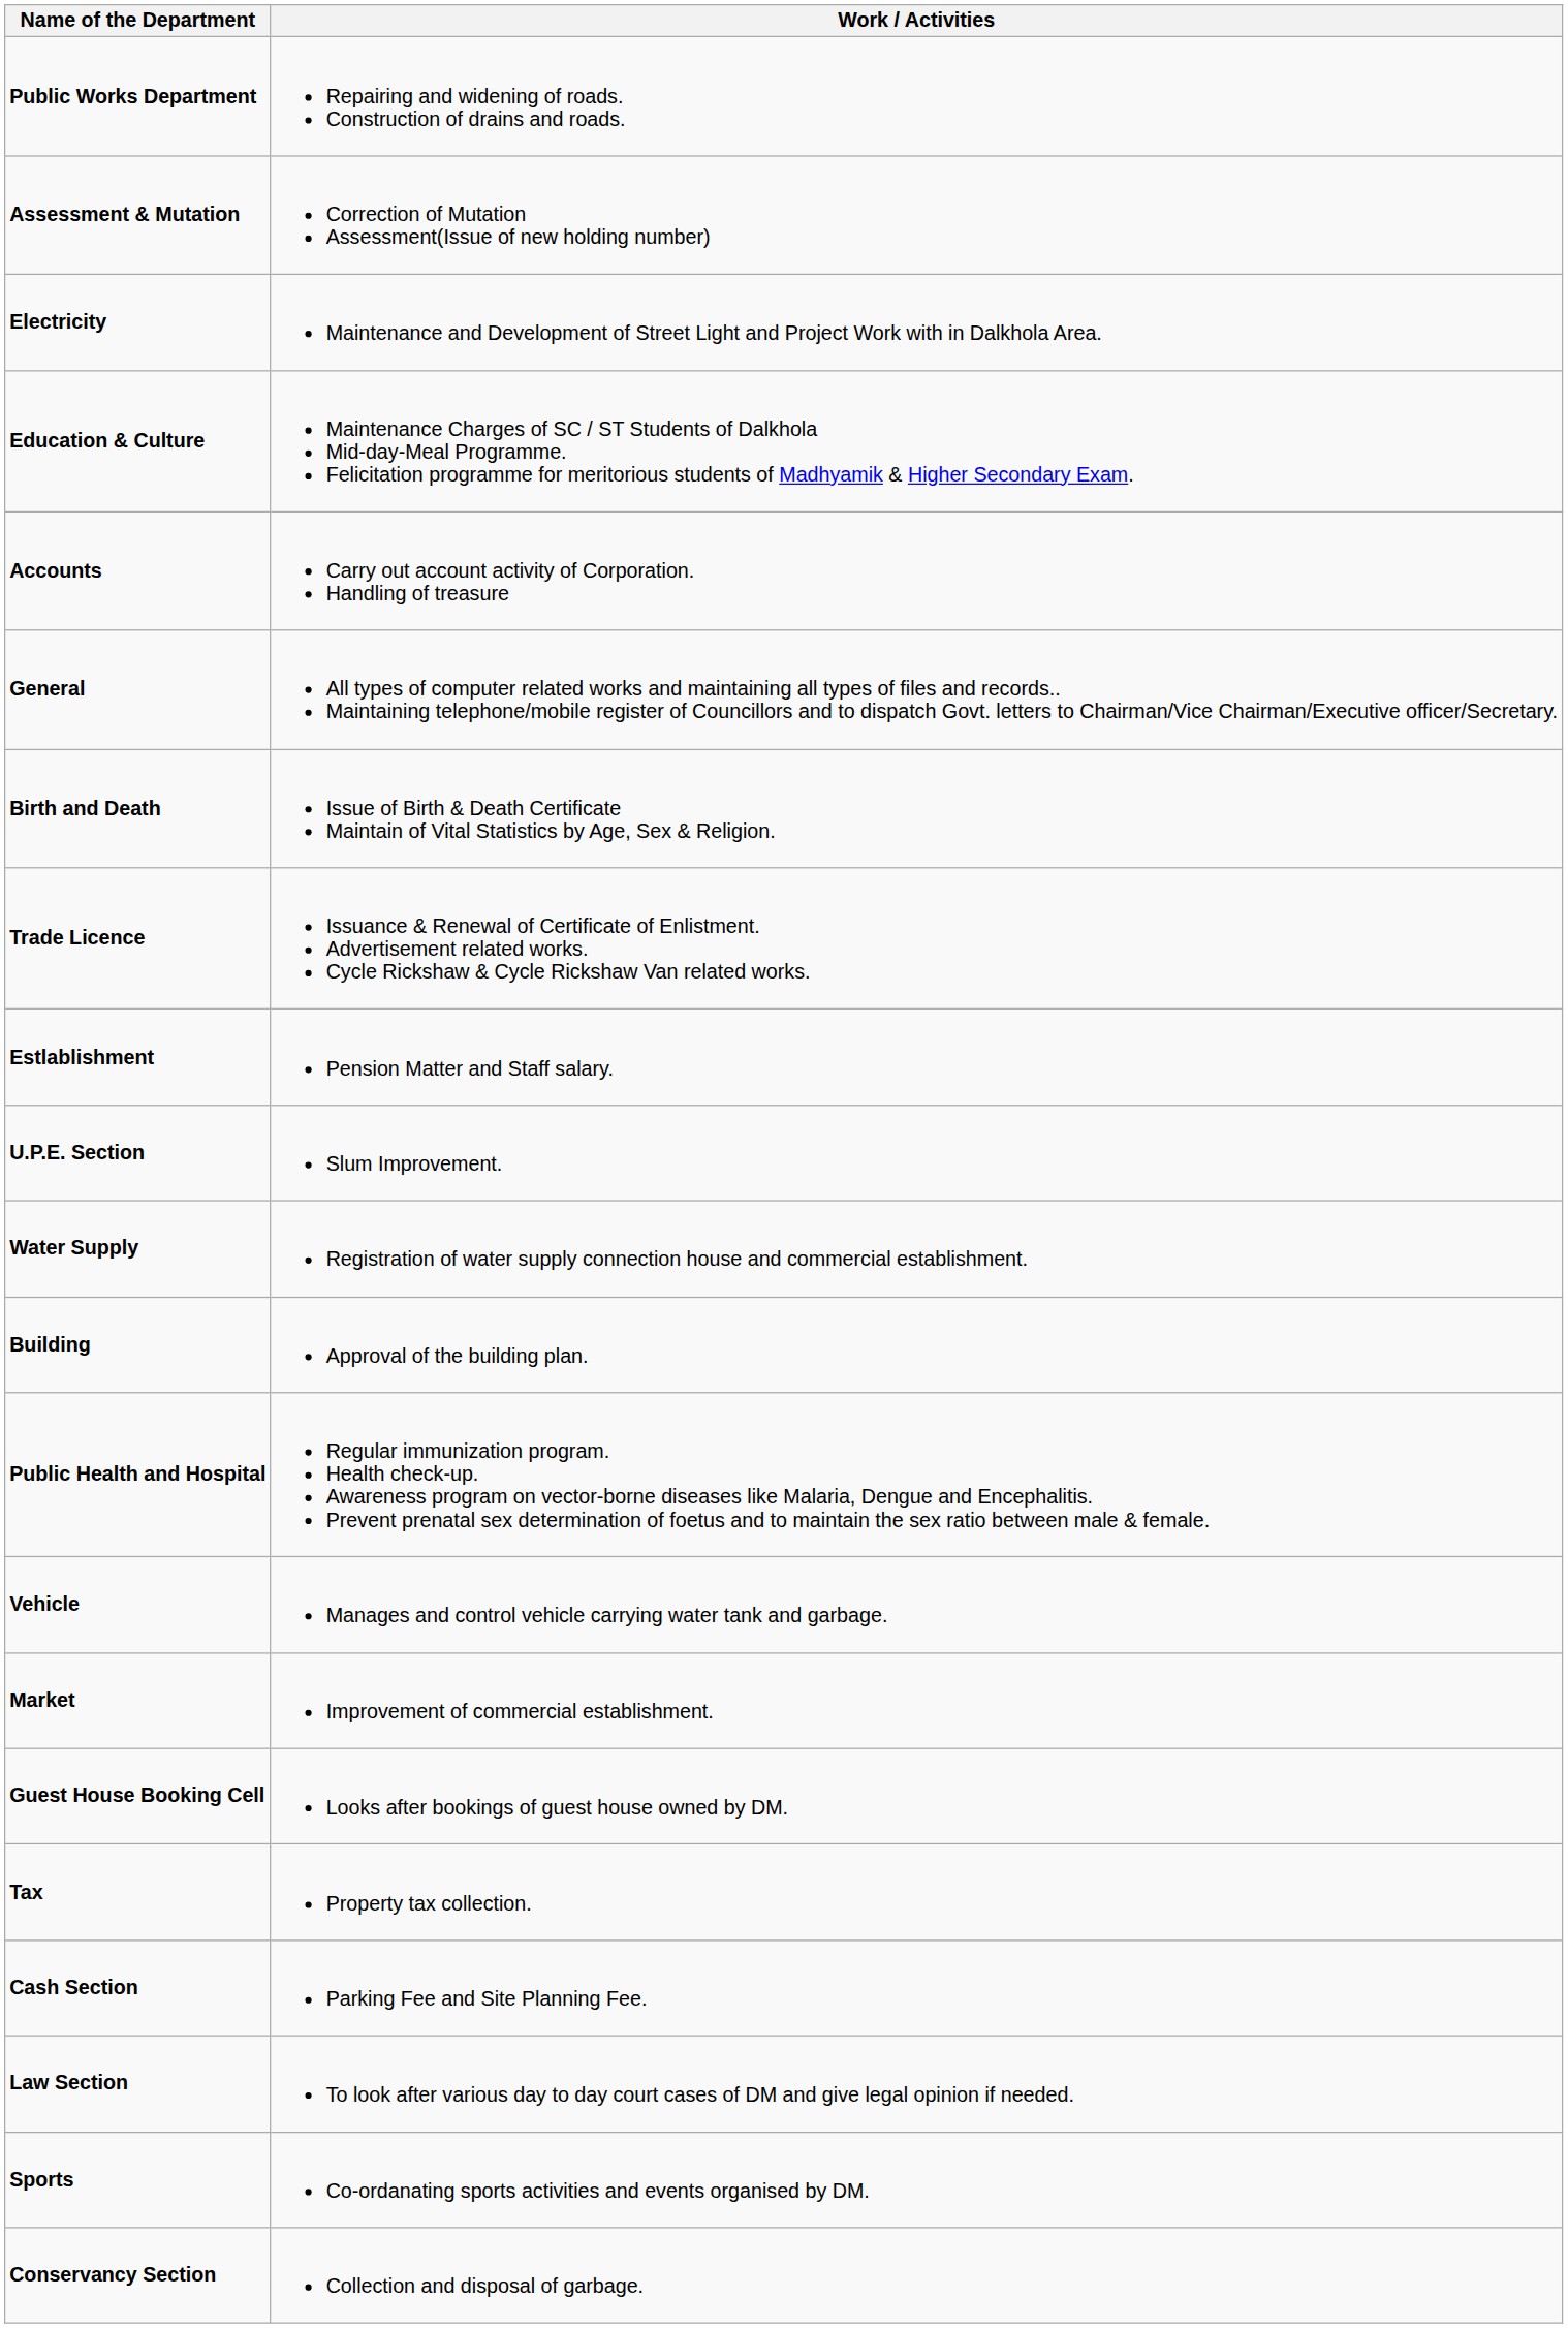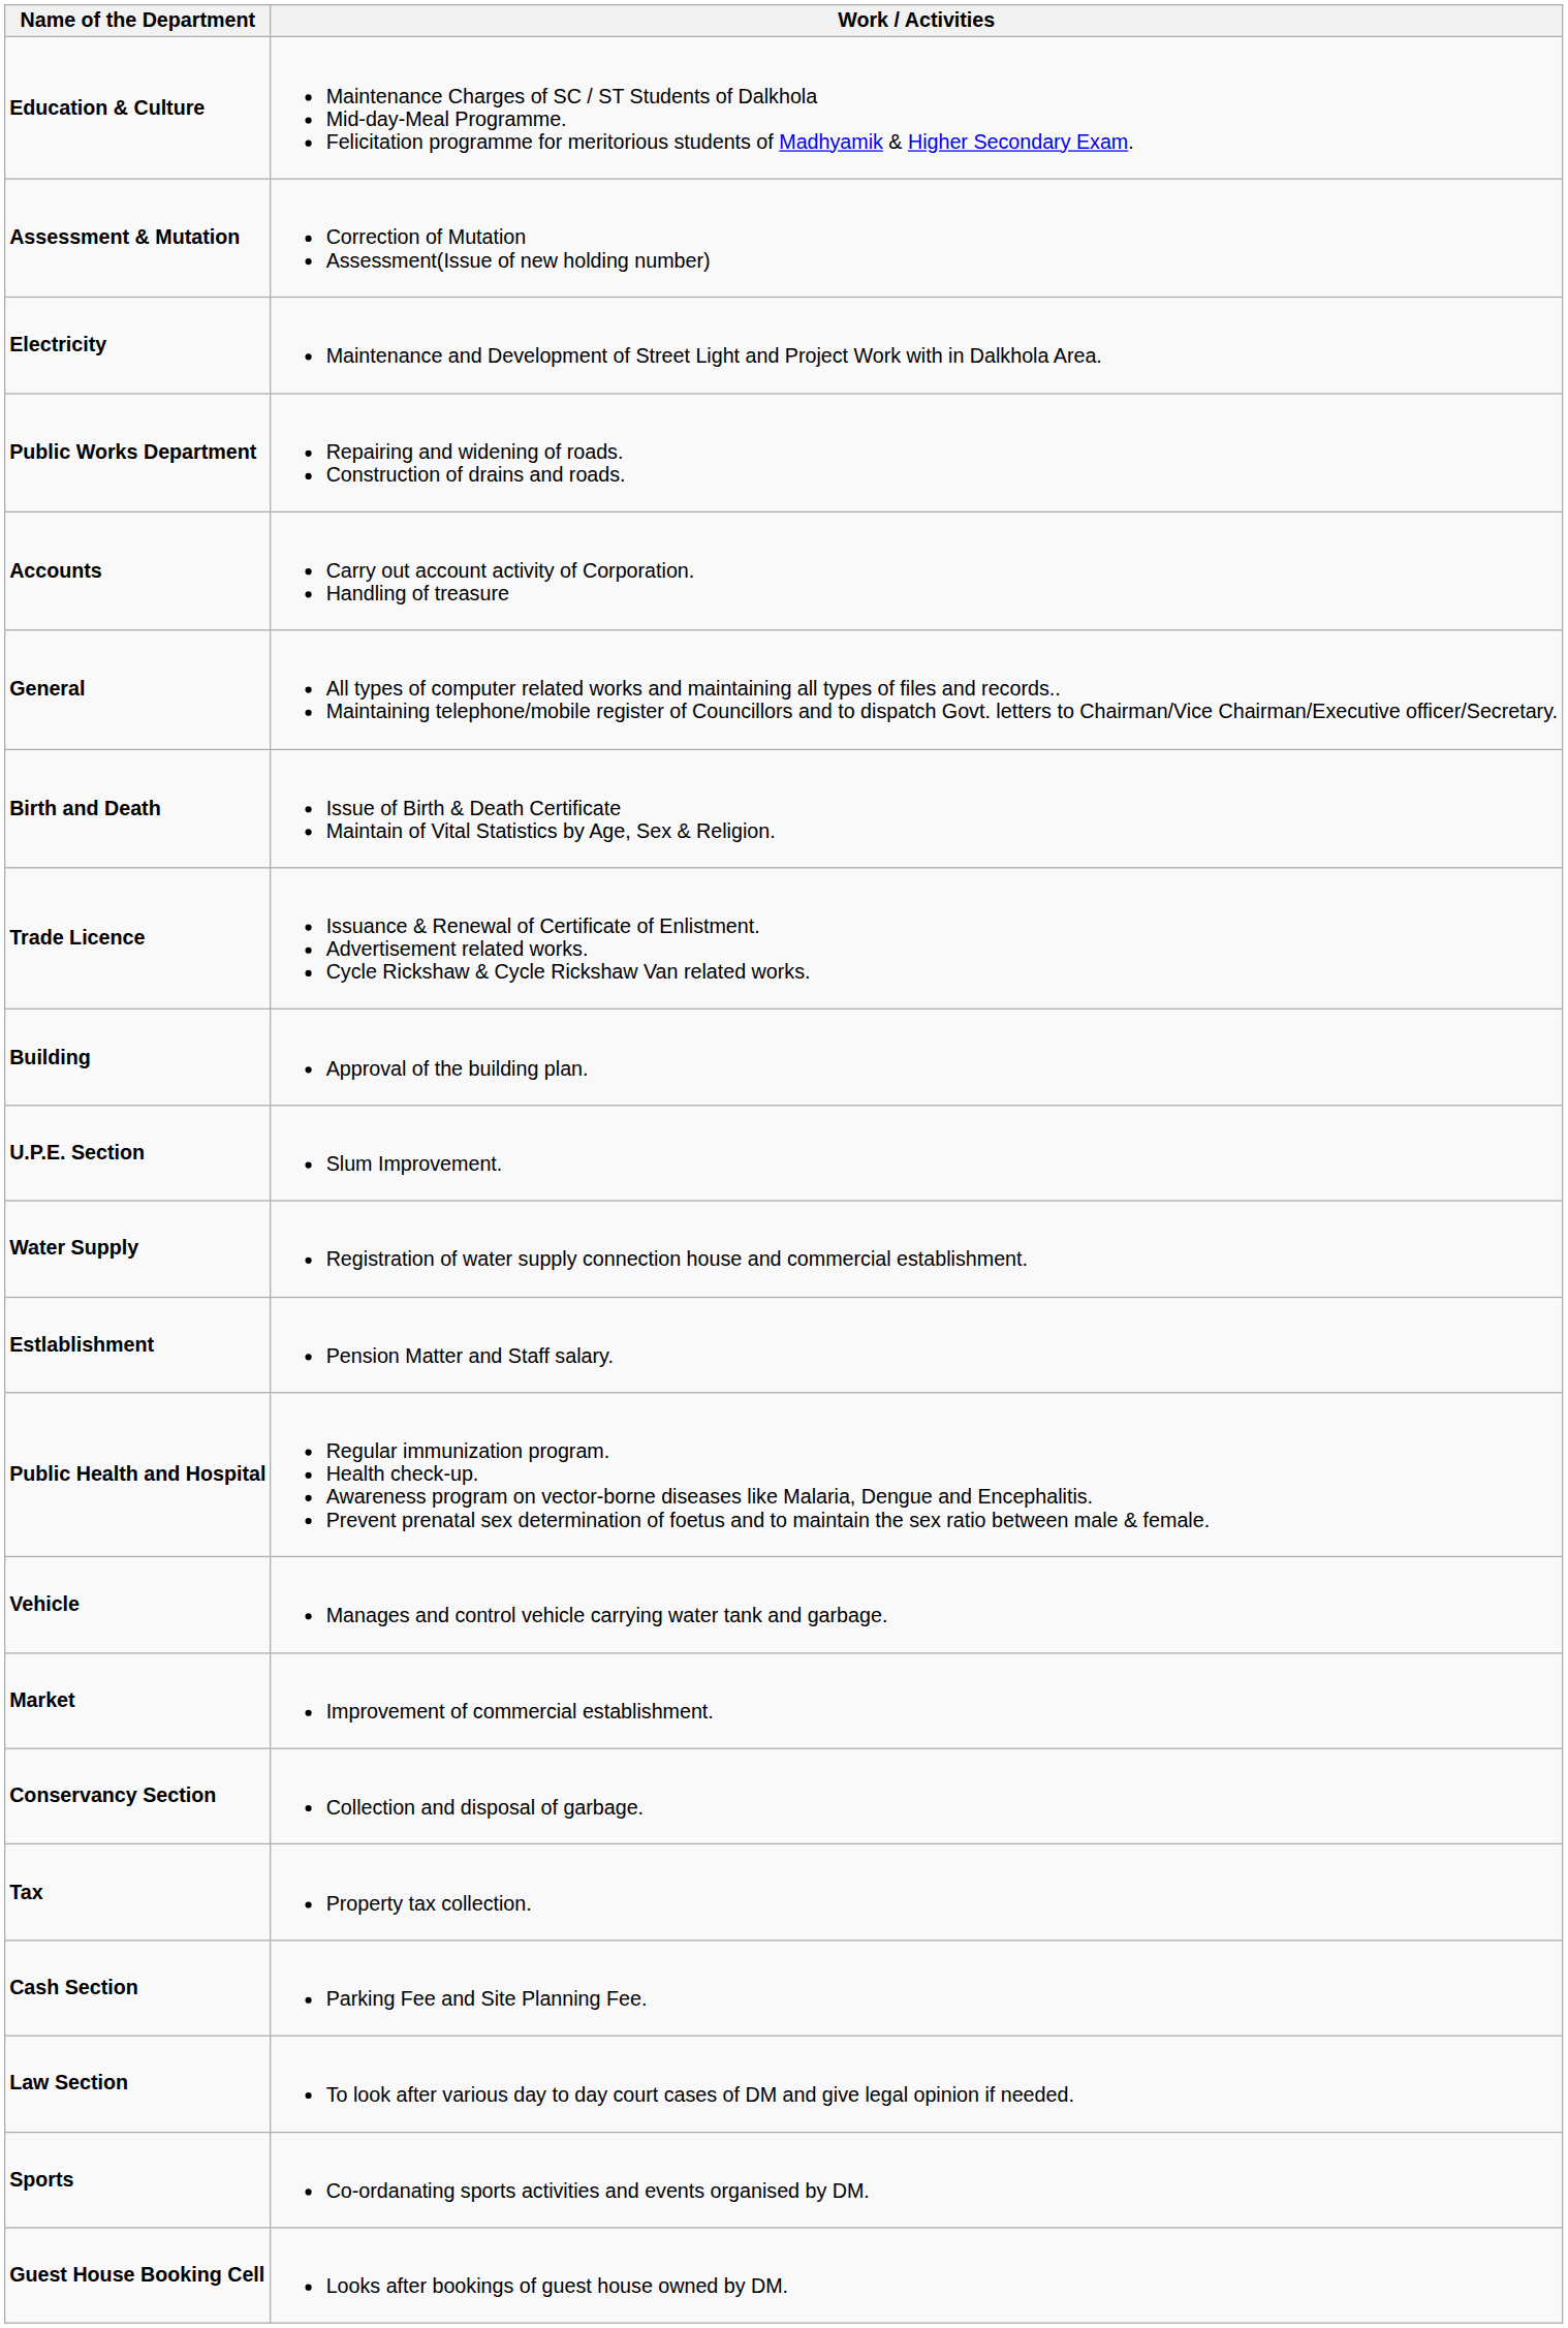 <table class="wikitable sortable">
 <tr>
 <th>Name of the Department</th>
 <th>Work / Activities</th>
 </tr>
 <tr>
-<td><strong>Public Works Department</strong></td>
-<td><br><ul><li>Repairing and widening of roads.</li><li>Construction of drains and roads.</li></ul></td>
+<td><strong>Education & Culture</strong></td>
+<td><br><ul><li>Maintenance Charges of SC / ST Students of Dalkhola</li><li>Mid-day-Meal Programme.</li><li>Felicitation programme for meritorious students of <a href='#'>Madhyamik</a> & <a href='#'>Higher Secondary Exam</a>.</li></ul></td>
 </tr>
 <tr>
 <td><strong>Assessment & Mutation</strong></td>
 <td><br><ul><li>Correction of Mutation</li><li>Assessment(Issue of new holding number)</li></ul></td>
 </tr>
 <tr>
 <td><strong>Electricity</strong></td>
 <td><br><ul><li>Maintenance and Development of Street Light and Project Work with in Dalkhola Area.</li></ul></td>
 </tr>
 <tr>
-<td><strong>Education & Culture</strong></td>
-<td><br><ul><li>Maintenance Charges of SC / ST Students of Dalkhola</li><li>Mid-day-Meal Programme.</li><li>Felicitation programme for meritorious students of <a href='#'>Madhyamik</a> & <a href='#'>Higher Secondary Exam</a>.</li></ul></td>
+<td><strong>Public Works Department</strong></td>
+<td><br><ul><li>Repairing and widening of roads.</li><li>Construction of drains and roads.</li></ul></td>
 </tr>
 <tr>
 <td><strong>Accounts</strong></td>
 <td><br><ul><li>Carry out account activity of Corporation.</li><li>Handling of treasure</li></ul></td>
 </tr>
 <tr>
 <td><strong>General</strong></td>
 <td><br><ul><li>All types of computer related works and maintaining all types of files and records..</li><li>Maintaining telephone/mobile register of Councillors and to dispatch Govt. letters to Chairman/Vice Chairman/Executive officer/Secretary.</li></ul></td>
 </tr>
 <tr>
 <td><strong>Birth and Death</strong></td>
 <td><br><ul><li>Issue of Birth & Death Certificate</li><li>Maintain of Vital Statistics by Age, Sex & Religion.</li></ul></td>
 </tr>
 <tr>
 <td><strong>Trade Licence</strong></td>
 <td><br><ul><li>Issuance & Renewal of Certificate of Enlistment.</li><li>Advertisement related works.</li><li>Cycle Rickshaw & Cycle Rickshaw Van related works.</li></ul></td>
 </tr>
 <tr>
-<td><strong>Estlablishment</strong></td>
-<td><br><ul><li>Pension Matter and Staff salary.</li></ul></td>
+<td><strong>Building</strong></td>
+<td><br><ul><li>Approval of the building plan.</li></ul></td>
 </tr>
 <tr>
 <td><strong>U.P.E. Section</strong></td>
 <td><br><ul><li>Slum Improvement.</li></ul></td>
 </tr>
 <tr>
 <td><strong>Water Supply</strong></td>
 <td><br><ul><li>Registration of water supply connection house and commercial establishment.</li></ul></td>
 </tr>
 <tr>
-<td><strong>Building</strong></td>
-<td><br><ul><li>Approval of the building plan.</li></ul></td>
+<td><strong>Estlablishment</strong></td>
+<td><br><ul><li>Pension Matter and Staff salary.</li></ul></td>
 </tr>
 <tr>
 <td><strong>Public Health and Hospital</strong></td>
 <td><br><ul><li>Regular immunization program.</li><li>Health check-up.</li><li>Awareness program on vector-borne diseases like Malaria, Dengue and Encephalitis.</li><li>Prevent prenatal sex determination of foetus and to maintain the sex ratio between male & female.</li></ul></td>
 </tr>
 <tr>
 <td><strong>Vehicle</strong></td>
 <td><br><ul><li>Manages and control vehicle carrying water tank and garbage.</li></ul></td>
 </tr>
 <tr>
 <td><strong>Market</strong></td>
 <td><br><ul><li>Improvement of commercial establishment.</li></ul></td>
 </tr>
 <tr>
-<td><strong>Guest House Booking Cell</strong></td>
-<td><br><ul><li>Looks after bookings of guest house owned by DM.</li></ul></td>
+<td><strong>Conservancy Section</strong></td>
+<td><br><ul><li>Collection and disposal of garbage.</li></ul></td>
 </tr>
 <tr>
 <td><strong>Tax</strong></td>
 <td><br><ul><li>Property tax collection.</li></ul></td>
 </tr>
 <tr>
 <td><strong>Cash Section</strong></td>
 <td><br><ul><li>Parking Fee and Site Planning Fee.</li></ul></td>
 </tr>
 <tr>
 <td><strong>Law Section</strong></td>
 <td><br><ul><li>To look after various day to day court cases of DM and give legal opinion if needed.</li></ul></td>
 </tr>
 <tr>
 <td><strong>Sports</strong></td>
 <td><br><ul><li>Co-ordanating sports activities and events organised by DM.</li></ul></td>
 </tr>
 <tr>
-<td><strong>Conservancy Section</strong></td>
-<td><br><ul><li>Collection and disposal of garbage.</li></ul></td>
+<td><strong>Guest House Booking Cell</strong></td>
+<td><br><ul><li>Looks after bookings of guest house owned by DM.</li></ul></td>
 </tr>
 </table>
